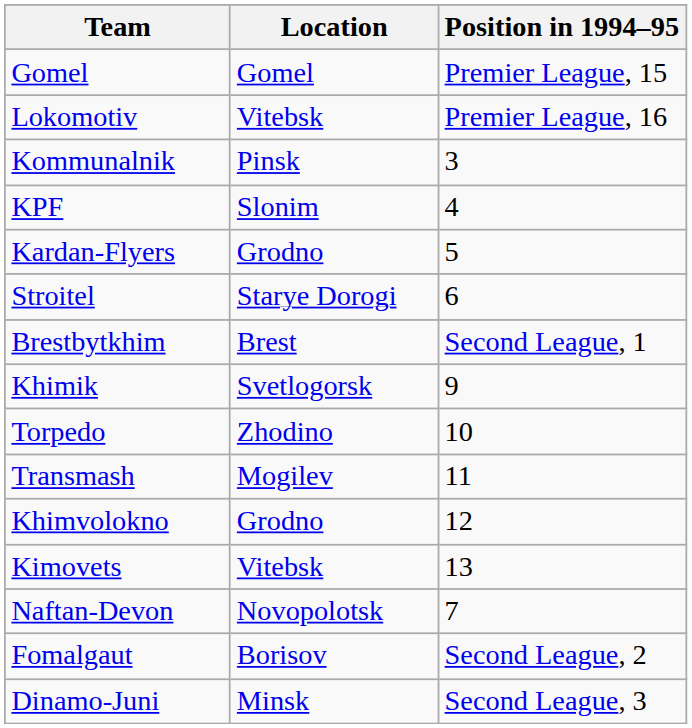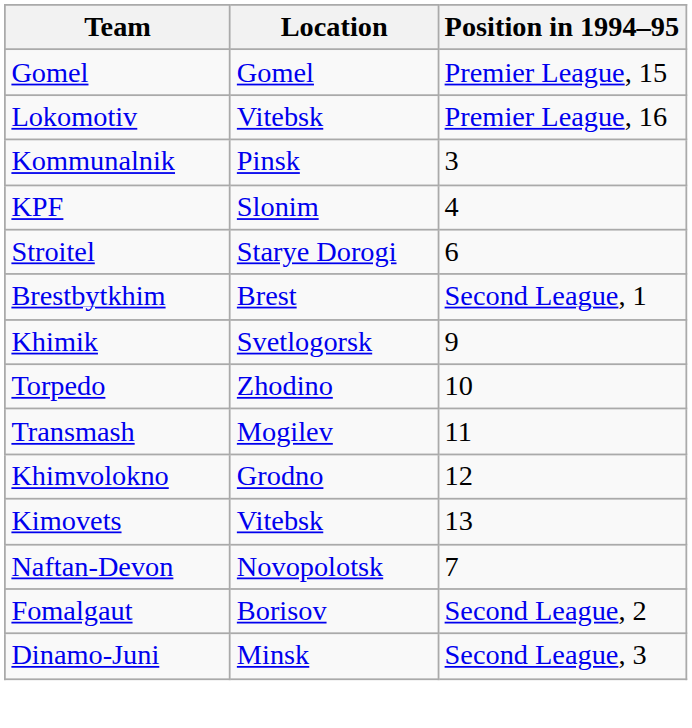 <table class="wikitable sortable" style="text-align:left">
 <tr>
 <th>Team</th>
 <th>Location</th>
 <th data-sort-type="number">Position in 1994–95</th>
 </tr>
 <tr>
 <td width=120><a href='#'>Gomel</a></td>
 <td width=110><a href='#'>Gomel</a></td>
 <td><a href='#'>Premier League</a>, 15</td>
 </tr>
 <tr>
 <td><a href='#'>Lokomotiv</a></td>
 <td><a href='#'>Vitebsk</a></td>
 <td><a href='#'>Premier League</a>, 16</td>
 </tr>
 <tr>
 <td><a href='#'>Kommunalnik</a></td>
 <td><a href='#'>Pinsk</a></td>
 <td>3</td>
 </tr>
 <tr>
 <td><a href='#'>KPF</a></td>
 <td><a href='#'>Slonim</a></td>
 <td>4</td>
-</tr>
-<tr>
-<td><a href='#'>Kardan-Flyers</a></td>
-<td><a href='#'>Grodno</a></td>
-<td>5</td>
 </tr>
 <tr>
 <td><a href='#'>Stroitel</a></td>
 <td><a href='#'>Starye Dorogi</a></td>
 <td>6</td>
 </tr>
 <tr>
 <td><a href='#'>Brestbytkhim</a></td>
 <td><a href='#'>Brest</a></td>
 <td><a href='#'>Second League</a>, 1</td>
 </tr>
 <tr>
 <td><a href='#'>Khimik</a></td>
 <td><a href='#'>Svetlogorsk</a></td>
 <td>9</td>
 </tr>
 <tr>
 <td><a href='#'>Torpedo</a></td>
 <td><a href='#'>Zhodino</a></td>
 <td>10</td>
 </tr>
 <tr>
 <td><a href='#'>Transmash</a></td>
 <td><a href='#'>Mogilev</a></td>
 <td>11</td>
 </tr>
 <tr>
 <td><a href='#'>Khimvolokno</a></td>
 <td><a href='#'>Grodno</a></td>
 <td>12</td>
 </tr>
 <tr>
 <td><a href='#'>Kimovets</a></td>
 <td><a href='#'>Vitebsk</a></td>
 <td>13</td>
 </tr>
 <tr>
 <td><a href='#'>Naftan-Devon</a></td>
 <td><a href='#'>Novopolotsk</a></td>
 <td>7</td>
 </tr>
 <tr>
 <td><a href='#'>Fomalgaut</a></td>
 <td><a href='#'>Borisov</a></td>
 <td><a href='#'>Second League</a>, 2</td>
 </tr>
 <tr>
 <td><a href='#'>Dinamo-Juni</a></td>
 <td><a href='#'>Minsk</a></td>
 <td><a href='#'>Second League</a>, 3</td>
 </tr>
 </table>
